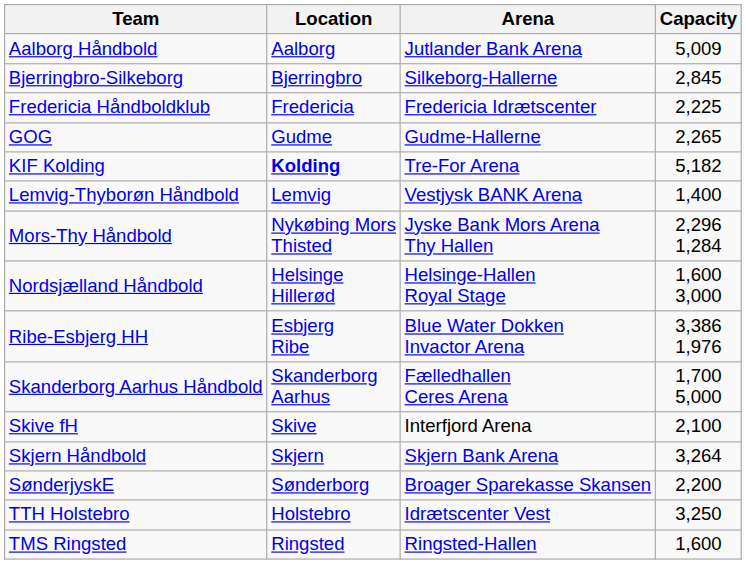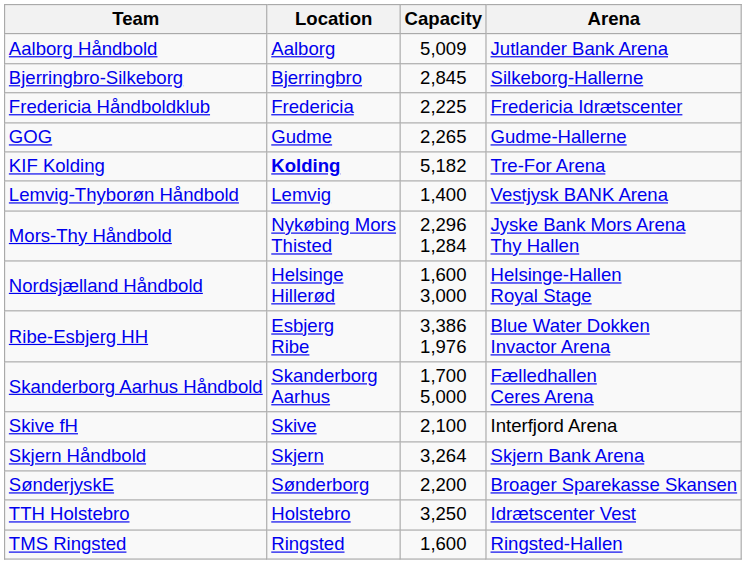 <table class="wikitable sortable" style="text-align: left;">
 <tr>
 <th>Team</th>
 <th>Location</th>
+<th>Capacity</th>
 <th>Arena</th>
-<th>Capacity</th>
 </tr>
 <tr>
 <td><a href='#'>Aalborg Håndbold</a></td>
 <td><a href='#'>Aalborg</a></td>
+<td align="center">5,009</td>
 <td><a href='#'>Jutlander Bank Arena</a></td>
-<td align="center">5,009</td>
 </tr>
 <tr>
 <td><a href='#'>Bjerringbro-Silkeborg</a></td>
 <td><a href='#'>Bjerringbro</a></td>
+<td align="center">2,845</td>
 <td><a href='#'>Silkeborg-Hallerne</a></td>
-<td align="center">2,845</td>
 </tr>
 <tr>
 <td><a href='#'>Fredericia Håndboldklub</a></td>
 <td><a href='#'>Fredericia</a></td>
+<td align="center">2,225</td>
 <td><a href='#'>Fredericia Idrætscenter</a></td>
-<td align="center">2,225</td>
 </tr>
 <tr>
 <td><a href='#'>GOG</a></td>
 <td><a href='#'>Gudme</a></td>
+<td align="center">2,265</td>
 <td><a href='#'>Gudme-Hallerne</a></td>
-<td align="center">2,265</td>
 </tr>
 <tr>
 <td><a href='#'>KIF Kolding</a></td>
 <td><strong><a href='#'>Kolding</a></strong></td>
+<td align="center">5,182</td>
 <td><a href='#'>Tre-For Arena</a></td>
-<td align="center">5,182</td>
 </tr>
 <tr>
 <td><a href='#'>Lemvig-Thyborøn Håndbold</a></td>
 <td><a href='#'>Lemvig</a></td>
+<td align="center">1,400</td>
 <td><a href='#'>Vestjysk BANK Arena</a></td>
-<td align="center">1,400</td>
 </tr>
 <tr>
 <td><a href='#'>Mors-Thy Håndbold</a></td>
 <td><a href='#'>Nykøbing Mors</a><br><a href='#'>Thisted</a></td>
+<td align="center">2,296<br>1,284</td>
 <td><a href='#'>Jyske Bank Mors Arena</a><br><a href='#'>Thy Hallen</a></td>
-<td align="center">2,296<br>1,284</td>
 </tr>
 <tr>
 <td><a href='#'>Nordsjælland Håndbold</a></td>
 <td><a href='#'>Helsinge</a><br><a href='#'>Hillerød</a></td>
+<td align="center">1,600<br>3,000</td>
 <td><a href='#'>Helsinge-Hallen</a><br><a href='#'>Royal Stage</a></td>
-<td align="center">1,600<br>3,000</td>
 </tr>
 <tr>
 <td><a href='#'>Ribe-Esbjerg HH</a></td>
 <td><a href='#'>Esbjerg</a><br><a href='#'>Ribe</a></td>
+<td align="center">3,386<br>1,976</td>
 <td><a href='#'>Blue Water Dokken</a><br><a href='#'>Invactor Arena</a></td>
-<td align="center">3,386<br>1,976</td>
 </tr>
 <tr>
 <td><a href='#'>Skanderborg Aarhus Håndbold</a></td>
 <td><a href='#'>Skanderborg</a><br><a href='#'>Aarhus</a></td>
+<td align="center">1,700<br>5,000</td>
 <td><a href='#'>Fælledhallen</a><br><a href='#'>Ceres Arena</a></td>
-<td align="center">1,700<br>5,000</td>
 </tr>
 <tr>
 <td><a href='#'>Skive fH</a></td>
 <td><a href='#'>Skive</a></td>
+<td align="center">2,100</td>
 <td>Interfjord Arena</td>
-<td align="center">2,100</td>
 </tr>
 <tr>
 <td><a href='#'>Skjern Håndbold</a></td>
 <td><a href='#'>Skjern</a></td>
+<td align="center">3,264</td>
 <td><a href='#'>Skjern Bank Arena</a></td>
-<td align="center">3,264</td>
 </tr>
 <tr>
 <td><a href='#'>SønderjyskE</a></td>
 <td><a href='#'>Sønderborg</a></td>
+<td align="center">2,200</td>
 <td><a href='#'>Broager Sparekasse Skansen</a></td>
-<td align="center">2,200</td>
 </tr>
 <tr>
 <td><a href='#'>TTH Holstebro</a></td>
 <td><a href='#'>Holstebro</a></td>
+<td align="center">3,250</td>
 <td><a href='#'>Idrætscenter Vest</a></td>
-<td align="center">3,250</td>
 </tr>
 <tr>
 <td><a href='#'>TMS Ringsted</a></td>
 <td><a href='#'>Ringsted</a></td>
+<td align="center">1,600</td>
 <td><a href='#'>Ringsted-Hallen</a></td>
-<td align="center">1,600</td>
 </tr>
 </table>
